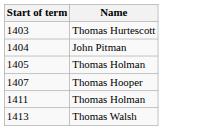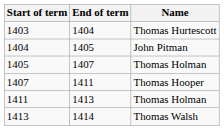 <table class="wikitable mw-collapsible mw-collapsed">
 <tr>
 <th>Start of term</th>
+<th>End of term</th>
 <th>Name</th>
 </tr>
 <tr>
 <td>1403</td>
+<td>1404</td>
 <td>Thomas Hurtescott</td>
 </tr>
 <tr>
 <td>1404</td>
+<td>1405</td>
 <td>John Pitman</td>
 </tr>
 <tr>
 <td>1405</td>
+<td>1407</td>
 <td>Thomas Holman</td>
 </tr>
 <tr>
 <td>1407</td>
+<td>1411</td>
 <td>Thomas Hooper</td>
 </tr>
 <tr>
 <td>1411</td>
+<td>1413</td>
 <td>Thomas Holman</td>
 </tr>
 <tr>
 <td>1413</td>
+<td>1414</td>
 <td>Thomas Walsh</td>
 </tr>
 </table>
